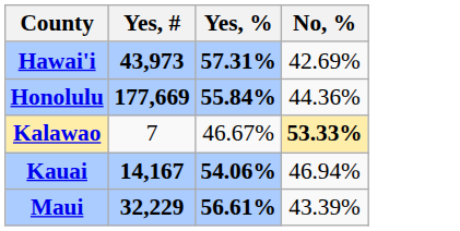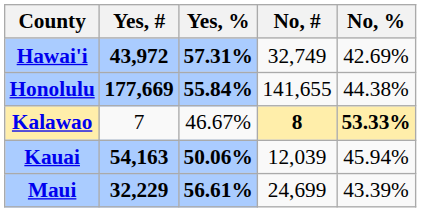 <table class="wikitable sortable">
 <tr>
 <th>County</th>
 <th>Yes, #</th>
 <th>Yes, %</th>
+<th>No, #</th>
 <th>No, %</th>
 </tr>
 <tr align=center>
 <th style="background:#acf; color:#000;"><a href='#'>Hawai'i</a></th>
-<td style="background:#acf; color:#000;"><strong>43,973</strong></td>
+<td style="background:#acf; color:#000;"><strong>43,972</strong></td>
 <td style="background:#acf; color:#000;"><strong>57.31%</strong></td>
+<td>32,749</td>
 <td>42.69%</td>
 </tr>
 <tr align=center>
 <th style="background:#acf; color:#000;"><a href='#'>Honolulu</a></th>
 <td style="background:#acf; color:#000;"><strong>177,669</strong></td>
 <td style="background:#acf; color:#000;"><strong>55.84%</strong></td>
-<td>44.36%</td>
+<td>141,655</td>
+<td>44.38%</td>
 </tr>
 <tr align=center>
 <th style="background:#fea; color:#000;"><a href='#'>Kalawao</a></th>
 <td>7</td>
 <td>46.67%</td>
+<td style="background:#fea; color:#000;"><strong>8</strong></td>
 <td style="background:#fea; color:#000;"><strong>53.33%</strong></td>
 </tr>
 <tr align=center>
 <th style="background:#acf; color:#000;"><a href='#'>Kauai</a></th>
-<td style="background:#acf; color:#000;"><strong>14,167</strong></td>
-<td style="background:#acf; color:#000;"><strong>54.06%</strong></td>
-<td>46.94%</td>
+<td style="background:#acf; color:#000;"><strong>54,163</strong></td>
+<td style="background:#acf; color:#000;"><strong>50.06%</strong></td>
+<td>12,039</td>
+<td>45.94%</td>
 </tr>
 <tr align=center>
 <th style="background:#acf; color:#000;"><a href='#'>Maui</a></th>
 <td style="background:#acf; color:#000;"><strong>32,229</strong></td>
 <td style="background:#acf; color:#000;"><strong>56.61%</strong></td>
+<td>24,699</td>
 <td>43.39%</td>
 </tr>
 </table>
